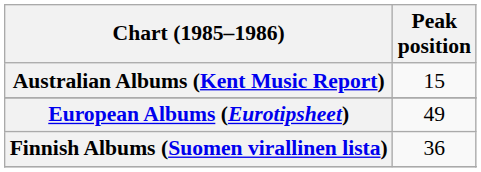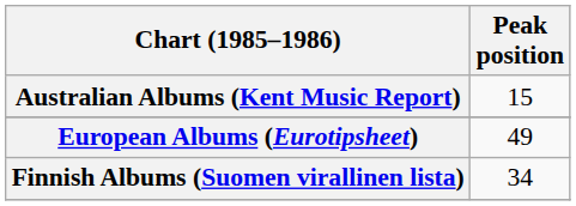 <table class="wikitable sortable plainrowheaders" style="text-align:center">
 <tr>
 <th scope="col">Chart (1985–1986)</th>
 <th scope="col">Peak<br>position</th>
 </tr>
 <tr>
 <th scope="row">Australian Albums (<a href='#'>Kent Music Report</a>)</th>
 <td>15</td>
 </tr>
 <tr>
 </tr>
 <tr>
 </tr>
 <tr>
 <th scope="row"><a href='#'>European Albums</a> (<em><a href='#'>Eurotipsheet</a></em>)</th>
 <td>49</td>
 </tr>
 <tr>
 <th scope="row">Finnish Albums (<a href='#'>Suomen virallinen lista</a>)</th>
-<td>36</td>
+<td>34</td>
 </tr>
 <tr>
 </tr>
 <tr>
 </tr>
 <tr>
 </tr>
 <tr>
 </tr>
 <tr>
 </tr>
 <tr>
 </tr>
 <tr>
 </tr>
 <tr>
 </tr>
 </table>
